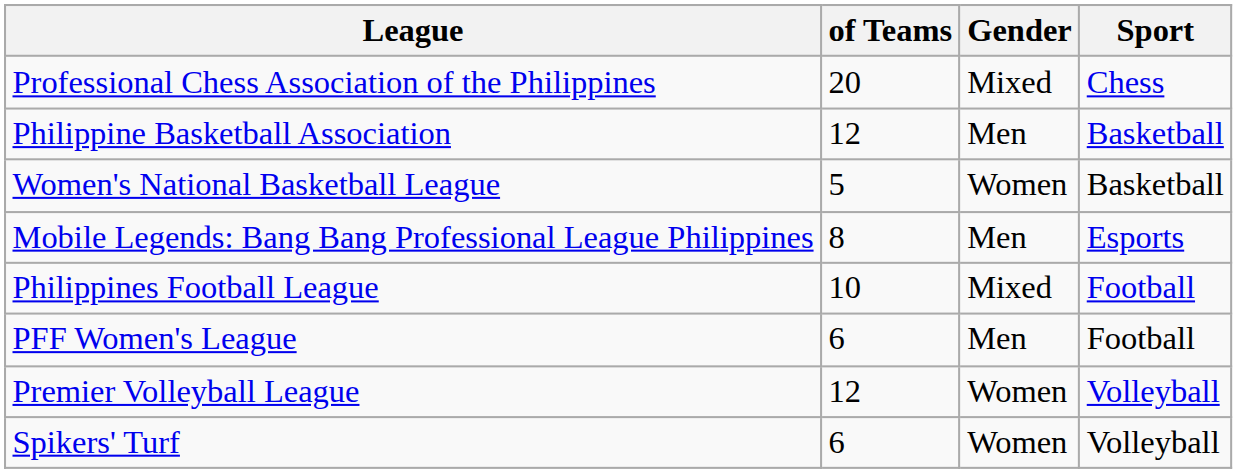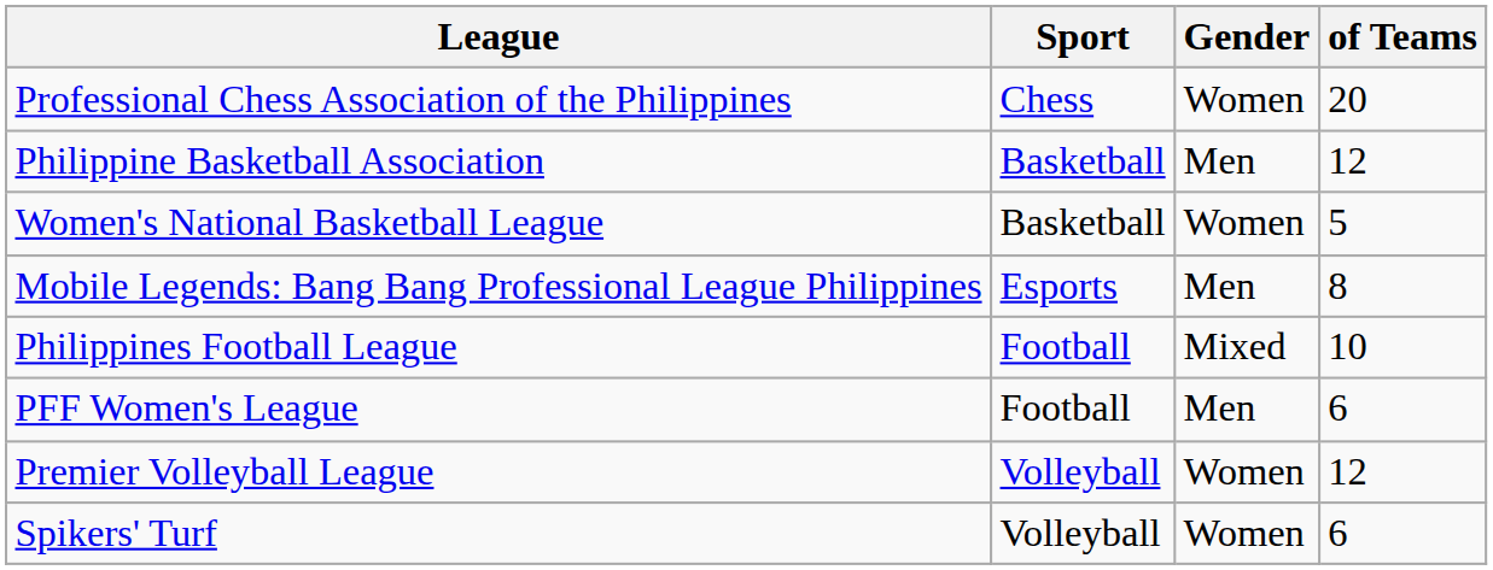 <table class="wikitable sortable">
 <tr>
 <th>League</th>
+<th>Sport</th>
+<th>Gender</th>
 <th> of Teams</th>
-<th>Gender</th>
-<th>Sport</th>
 </tr>
 <tr>
 <td><a href='#'>Professional Chess Association of the Philippines</a></td>
+<td><a href='#'>Chess</a></td>
+<td>Women</td>
 <td>20</td>
-<td>Mixed</td>
-<td><a href='#'>Chess</a></td>
 </tr>
 <tr>
 <td><a href='#'>Philippine Basketball Association</a></td>
+<td><a href='#'>Basketball</a></td>
+<td>Men</td>
 <td>12</td>
-<td>Men</td>
-<td><a href='#'>Basketball</a></td>
 </tr>
 <tr>
 <td><a href='#'>Women's National Basketball League</a></td>
+<td>Basketball</td>
+<td>Women</td>
 <td>5</td>
-<td>Women</td>
-<td>Basketball</td>
 </tr>
 <tr>
 <td><a href='#'>Mobile Legends: Bang Bang Professional League Philippines</a></td>
+<td><a href='#'>Esports</a></td>
+<td>Men</td>
 <td>8</td>
-<td>Men</td>
-<td><a href='#'>Esports</a></td>
 </tr>
 <tr>
 <td><a href='#'>Philippines Football League</a></td>
+<td><a href='#'>Football</a></td>
+<td>Mixed</td>
 <td>10</td>
-<td>Mixed</td>
-<td><a href='#'>Football</a></td>
 </tr>
 <tr>
 <td><a href='#'>PFF Women's League</a></td>
+<td>Football</td>
+<td>Men</td>
 <td>6</td>
-<td>Men</td>
-<td>Football</td>
 </tr>
 <tr>
 <td><a href='#'>Premier Volleyball League</a></td>
+<td><a href='#'>Volleyball</a></td>
+<td>Women</td>
 <td>12</td>
-<td>Women</td>
-<td><a href='#'>Volleyball</a></td>
 </tr>
 <tr>
 <td><a href='#'>Spikers' Turf</a></td>
+<td>Volleyball</td>
+<td>Women</td>
 <td>6</td>
-<td>Women</td>
-<td>Volleyball</td>
 </tr>
 </table>
